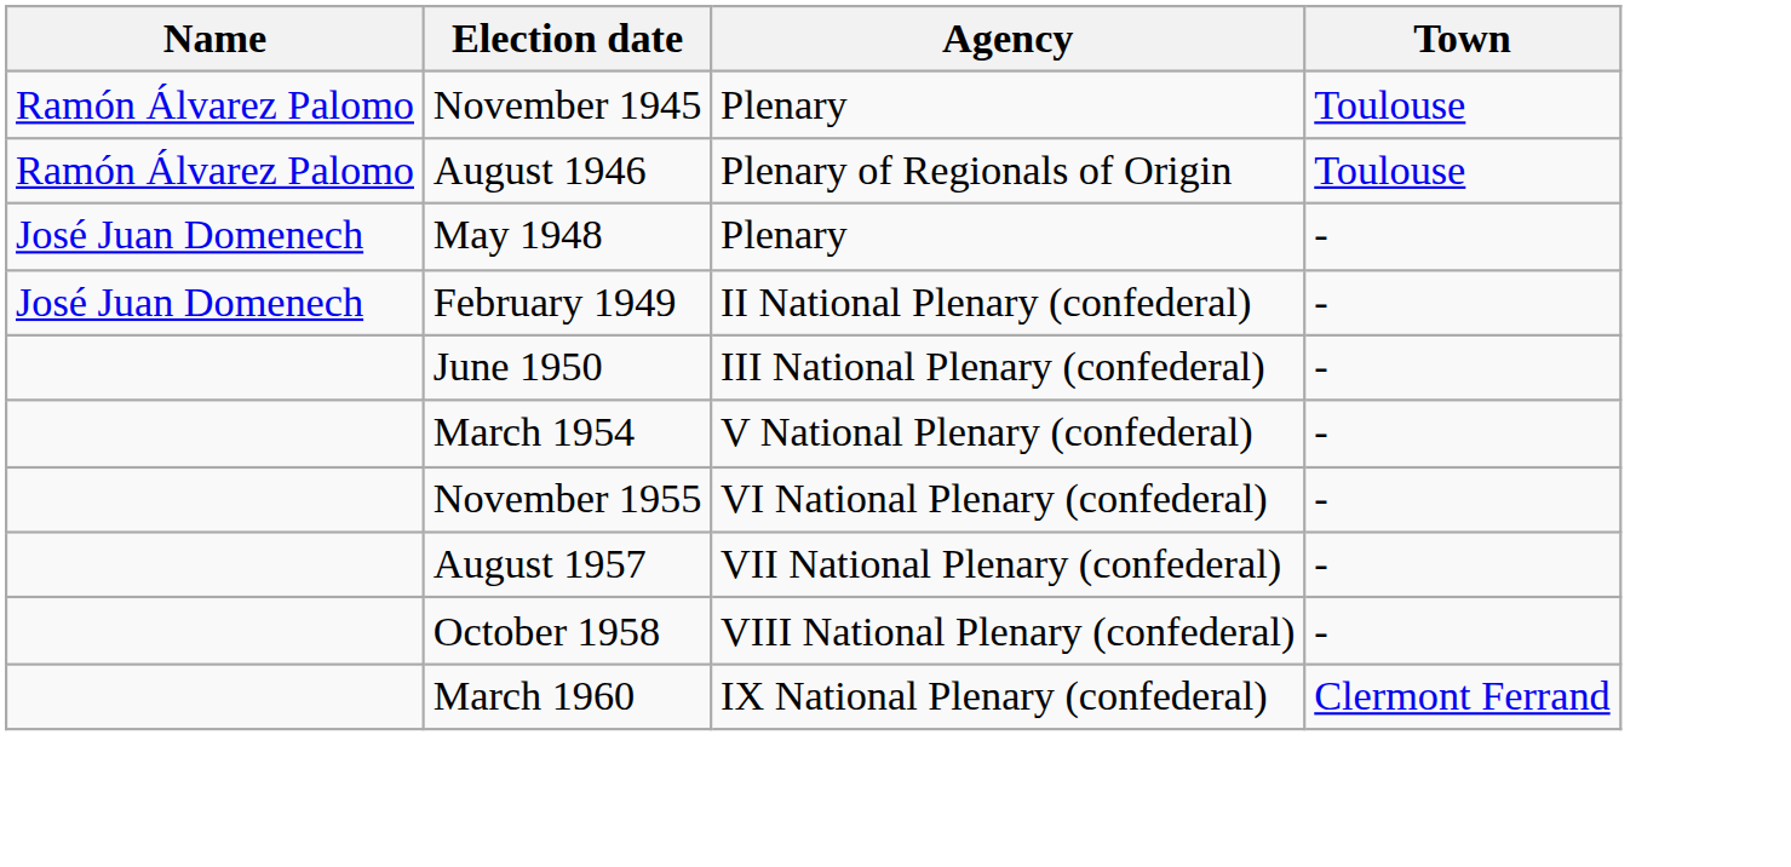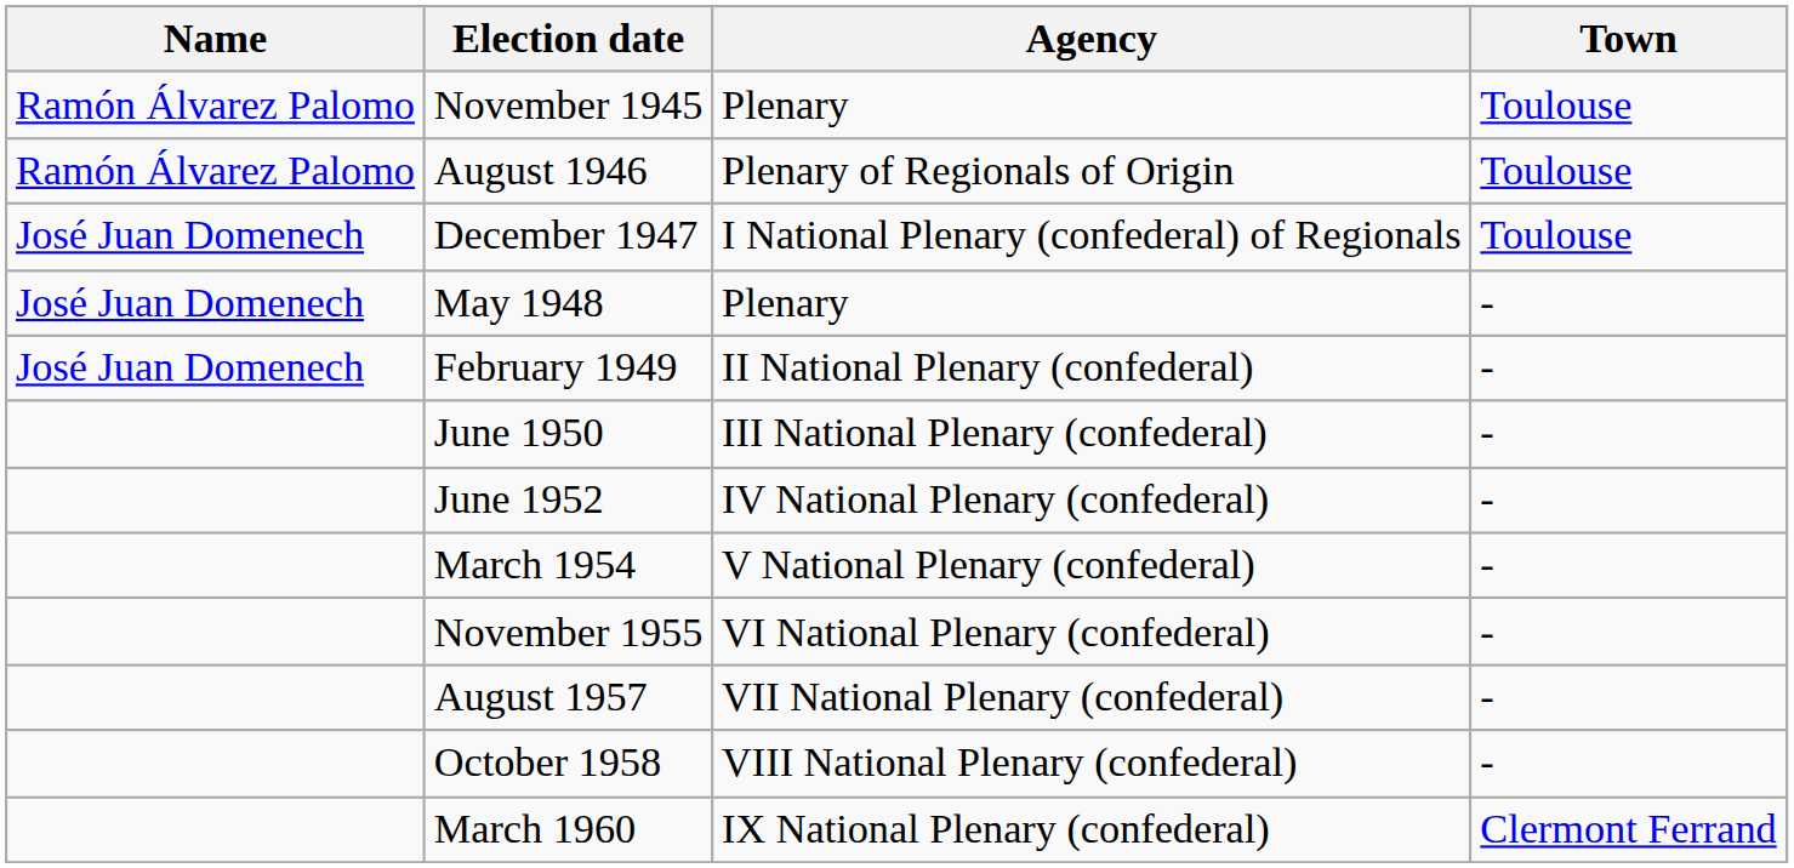 <table class = "wikitable">
 <tr style = "background: #eee;">
 <th>Name</th>
 <th>Election date</th>
 <th>Agency</th>
 <th>Town</th>
 </tr>
 <tr>
 <td><a href='#'>Ramón Álvarez Palomo</a></td>
 <td>November 1945</td>
 <td>Plenary</td>
 <td><a href='#'>Toulouse</a></td>
 </tr>
 <tr>
 <td><a href='#'>Ramón Álvarez Palomo</a></td>
 <td>August 1946</td>
 <td>Plenary of Regionals of Origin</td>
 <td><a href='#'>Toulouse</a></td>
 </tr>
 <tr>
 <td><a href='#'>José Juan Domenech</a></td>
+<td>December 1947</td>
+<td>I National Plenary (confederal) of Regionals</td>
+<td><a href='#'>Toulouse</a></td>
+</tr>
+<tr>
+<td><a href='#'>José Juan Domenech</a></td>
 <td>May 1948</td>
 <td>Plenary</td>
 <td>-</td>
 </tr>
 <tr>
 <td><a href='#'>José Juan Domenech</a></td>
 <td>February 1949</td>
 <td>II National Plenary (confederal)</td>
 <td>-</td>
 </tr>
 <tr>
 <td></td>
 <td>June 1950</td>
 <td>III National Plenary (confederal)</td>
+<td>-</td>
+</tr>
+<tr>
+<td></td>
+<td>June 1952</td>
+<td>IV National Plenary (confederal)</td>
 <td>-</td>
 </tr>
 <tr>
 <td></td>
 <td>March 1954</td>
 <td>V National Plenary (confederal)</td>
 <td>-</td>
 </tr>
 <tr>
 <td></td>
 <td>November 1955</td>
 <td>VI National Plenary (confederal)</td>
 <td>-</td>
 </tr>
 <tr>
 <td></td>
 <td>August 1957</td>
 <td>VII National Plenary (confederal)</td>
 <td>-</td>
 </tr>
 <tr>
 <td></td>
 <td>October 1958</td>
 <td>VIII National Plenary (confederal)</td>
 <td>-</td>
 </tr>
 <tr>
 <td></td>
 <td>March 1960</td>
 <td>IX National Plenary (confederal)</td>
 <td><a href='#'>Clermont Ferrand</a></td>
 </tr>
 </table>
